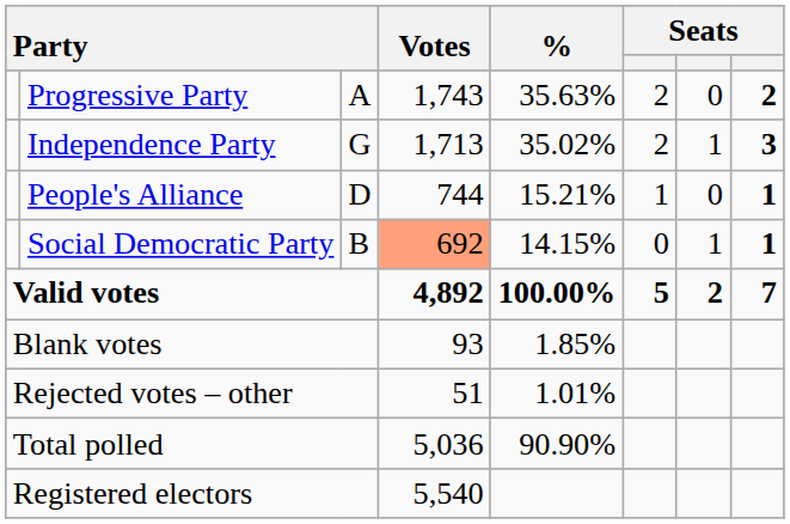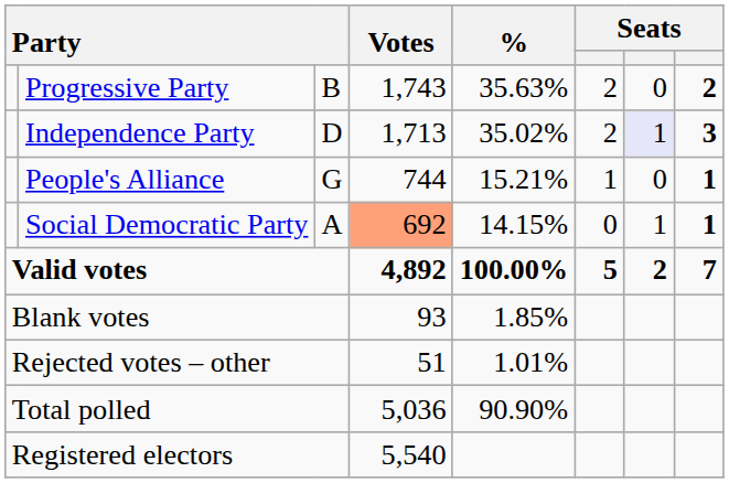 <table class="wikitable" border="1" style="text-align:right;">
 <tr>
 <th style="text-align:left;" valign=bottom rowspan=2 colspan=3>Party</th>
 <th align=center valign=bottom rowspan=2 width="50">Votes</th>
 <th align=center valign=bottom rowspan=2 width="50">%</th>
 <th colspan=3>Seats</th>
 </tr>
 <tr>
 <th align=center valign=bottom width="20"><small></small></th>
 <th align=center valign=bottom width="20"><small><a href='#'></a></small></th>
 <th align=center valign=bottom width="20"><small></small></th>
 </tr>
 <tr>
 <td></td>
 <td align=left><a href='#'>Progressive Party</a></td>
-<td align=left>A</td>
+<td align=left>B</td>
 <td>1,743</td>
 <td>35.63%</td>
 <td>2</td>
 <td>0</td>
 <td><strong>2</strong></td>
 </tr>
 <tr>
 <td></td>
 <td align=left><a href='#'>Independence Party</a></td>
-<td align=left>G</td>
+<td align=left>D</td>
 <td>1,713</td>
 <td>35.02%</td>
 <td>2</td>
-<td>1</td>
+<td style="background: lavender;">1</td>
 <td><strong>3</strong></td>
 </tr>
 <tr>
 <td></td>
 <td align=left><a href='#'>People's Alliance</a></td>
-<td align=left>D</td>
+<td align=left>G</td>
 <td>744</td>
 <td>15.21%</td>
 <td>1</td>
 <td>0</td>
 <td><strong>1</strong></td>
 </tr>
 <tr>
 <td></td>
 <td align=left><a href='#'>Social Democratic Party</a></td>
-<td align=left>B</td>
+<td align=left>A</td>
 <td style="background: lightsalmon;">692</td>
 <td>14.15%</td>
 <td>0</td>
 <td>1</td>
 <td><strong>1</strong></td>
 </tr>
 <tr style="font-weight:bold">
 <td align=left colspan=3>Valid votes</td>
 <td>4,892</td>
 <td>100.00%</td>
 <td>5</td>
 <td>2</td>
 <td>7</td>
 </tr>
 <tr>
 <td align=left colspan=3>Blank votes</td>
 <td>93</td>
 <td>1.85%</td>
 <td></td>
 <td></td>
 <td></td>
 </tr>
 <tr>
 <td align=left colspan=3>Rejected votes – other</td>
 <td>51</td>
 <td>1.01%</td>
 <td></td>
 <td></td>
 <td></td>
 </tr>
 <tr>
 <td align=left colspan=3>Total polled</td>
 <td>5,036</td>
 <td>90.90%</td>
 <td></td>
 <td></td>
 <td></td>
 </tr>
 <tr>
 <td align=left colspan=3>Registered electors</td>
 <td>5,540</td>
 <td></td>
 <td></td>
 <td></td>
 <td></td>
 </tr>
 </table>
